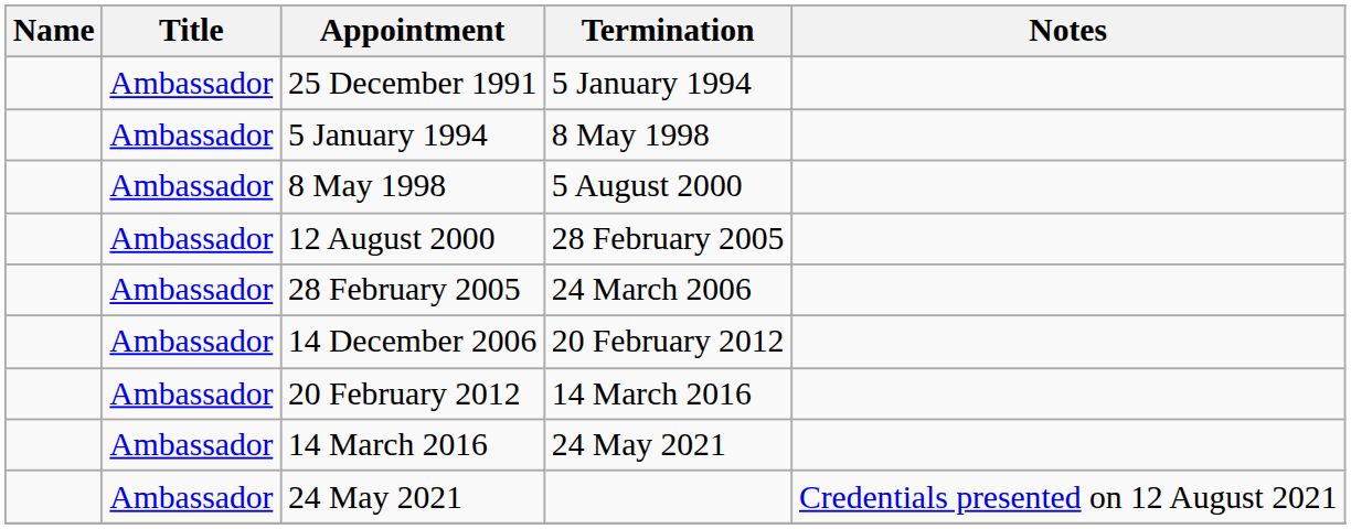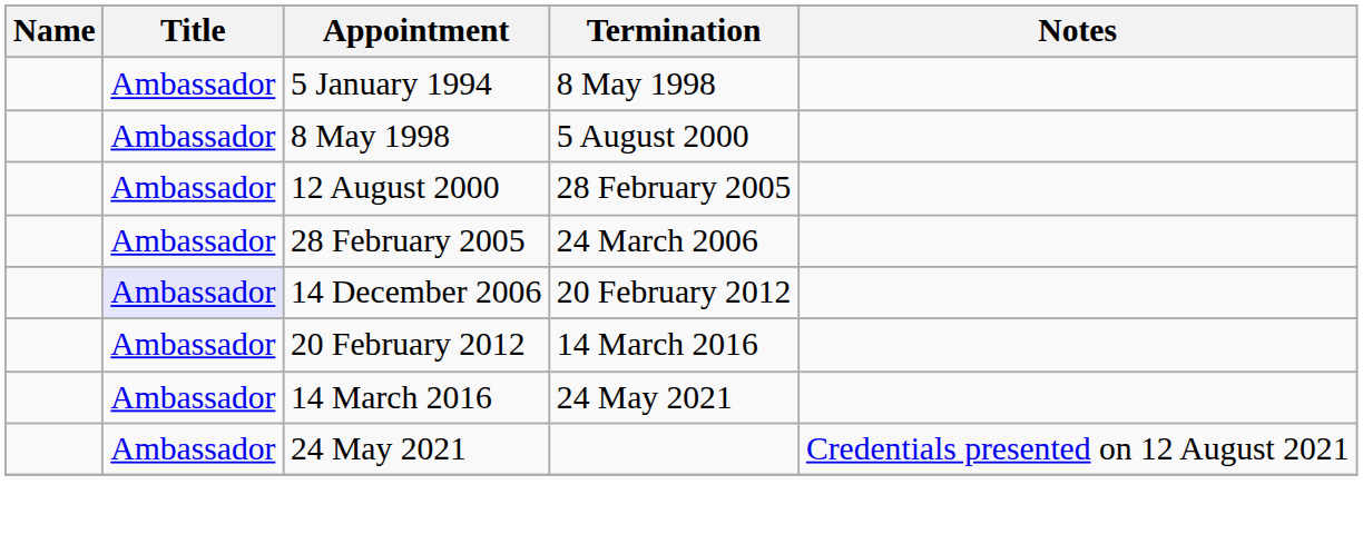 <table class="wikitable">
 <tr valign="middle">
 <th>Name</th>
 <th>Title</th>
 <th>Appointment</th>
 <th>Termination</th>
 <th>Notes</th>
-</tr>
-<tr>
-<td></td>
-<td><a href='#'>Ambassador</a></td>
-<td>25 December 1991</td>
-<td>5 January 1994</td>
-<td></td>
 </tr>
 <tr>
 <td></td>
 <td><a href='#'>Ambassador</a></td>
 <td>5 January 1994</td>
 <td>8 May 1998</td>
 <td></td>
 </tr>
 <tr>
 <td></td>
 <td><a href='#'>Ambassador</a></td>
 <td>8 May 1998</td>
 <td>5 August 2000</td>
 <td></td>
 </tr>
 <tr>
 <td></td>
 <td><a href='#'>Ambassador</a></td>
 <td>12 August 2000</td>
 <td>28 February 2005</td>
 <td></td>
 </tr>
 <tr>
 <td></td>
 <td><a href='#'>Ambassador</a></td>
 <td>28 February 2005</td>
 <td>24 March 2006</td>
 <td></td>
 </tr>
 <tr>
 <td></td>
-<td><a href='#'>Ambassador</a></td>
+<td style="background: lavender;"><a href='#'>Ambassador</a></td>
 <td>14 December 2006</td>
 <td>20 February 2012</td>
 <td></td>
 </tr>
 <tr>
 <td></td>
 <td><a href='#'>Ambassador</a></td>
 <td>20 February 2012</td>
 <td>14 March 2016</td>
 <td></td>
 </tr>
 <tr>
 <td></td>
 <td><a href='#'>Ambassador</a></td>
 <td>14 March 2016</td>
 <td>24 May 2021</td>
 <td></td>
 </tr>
 <tr>
 <td></td>
 <td><a href='#'>Ambassador</a></td>
 <td>24 May 2021</td>
 <td></td>
 <td><a href='#'>Credentials presented</a> on 12 August 2021</td>
 </tr>
 <tr>
 </tr>
 </table>
